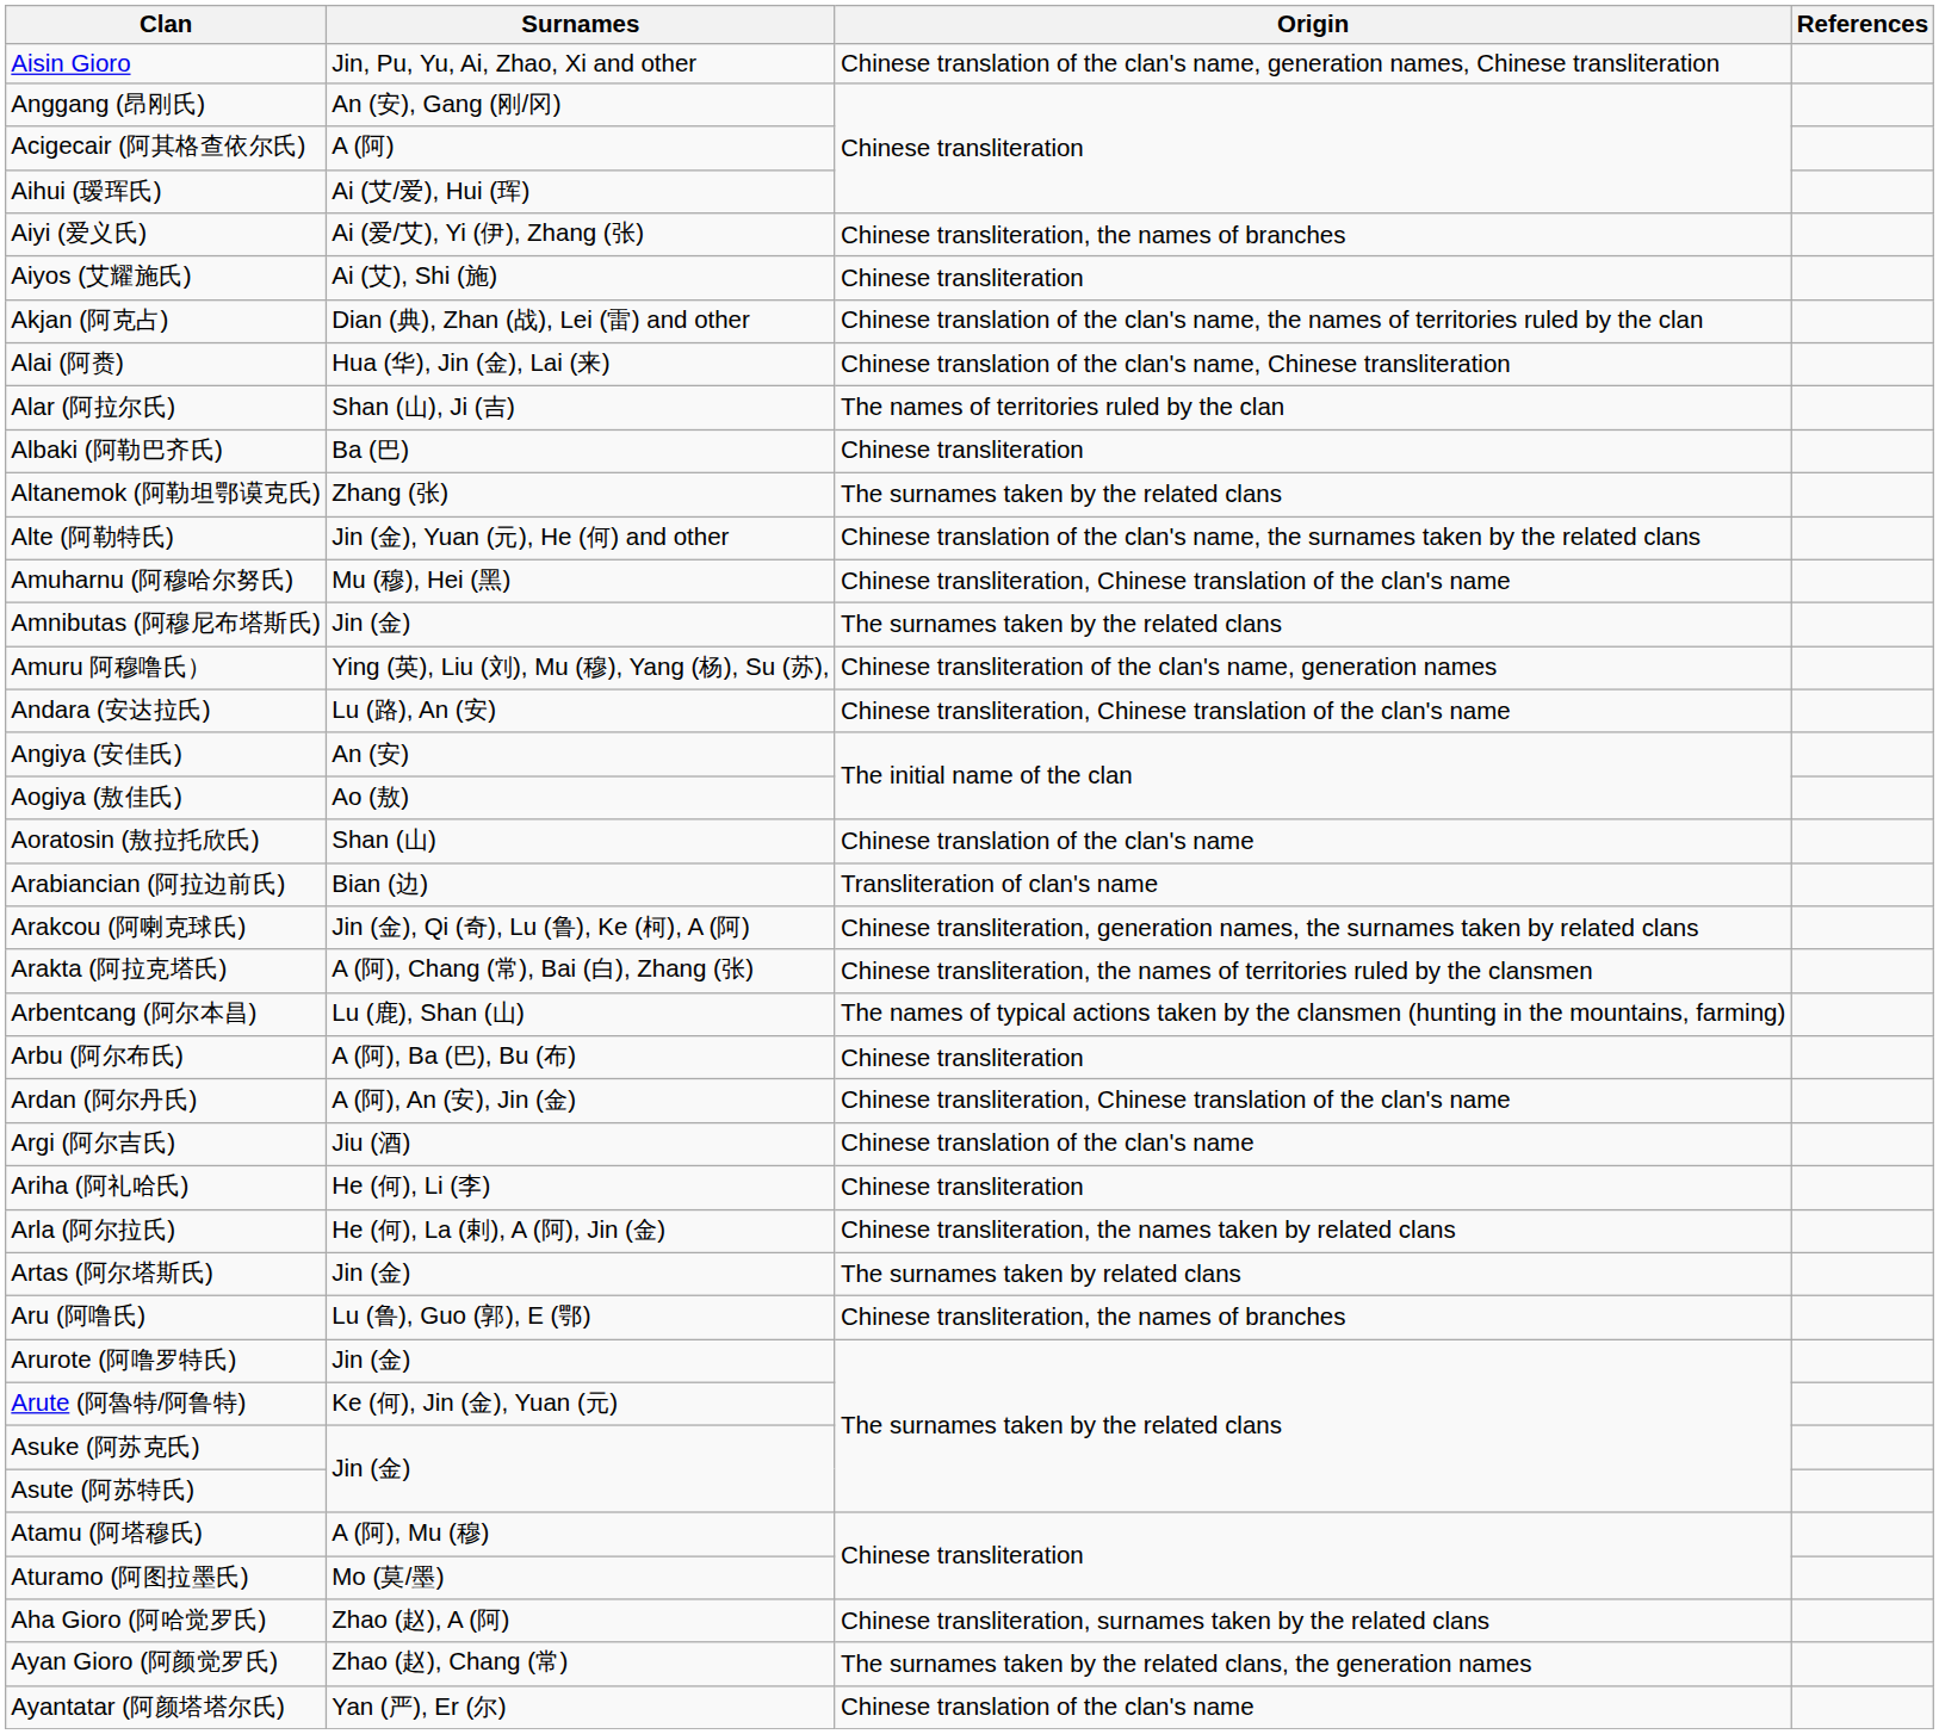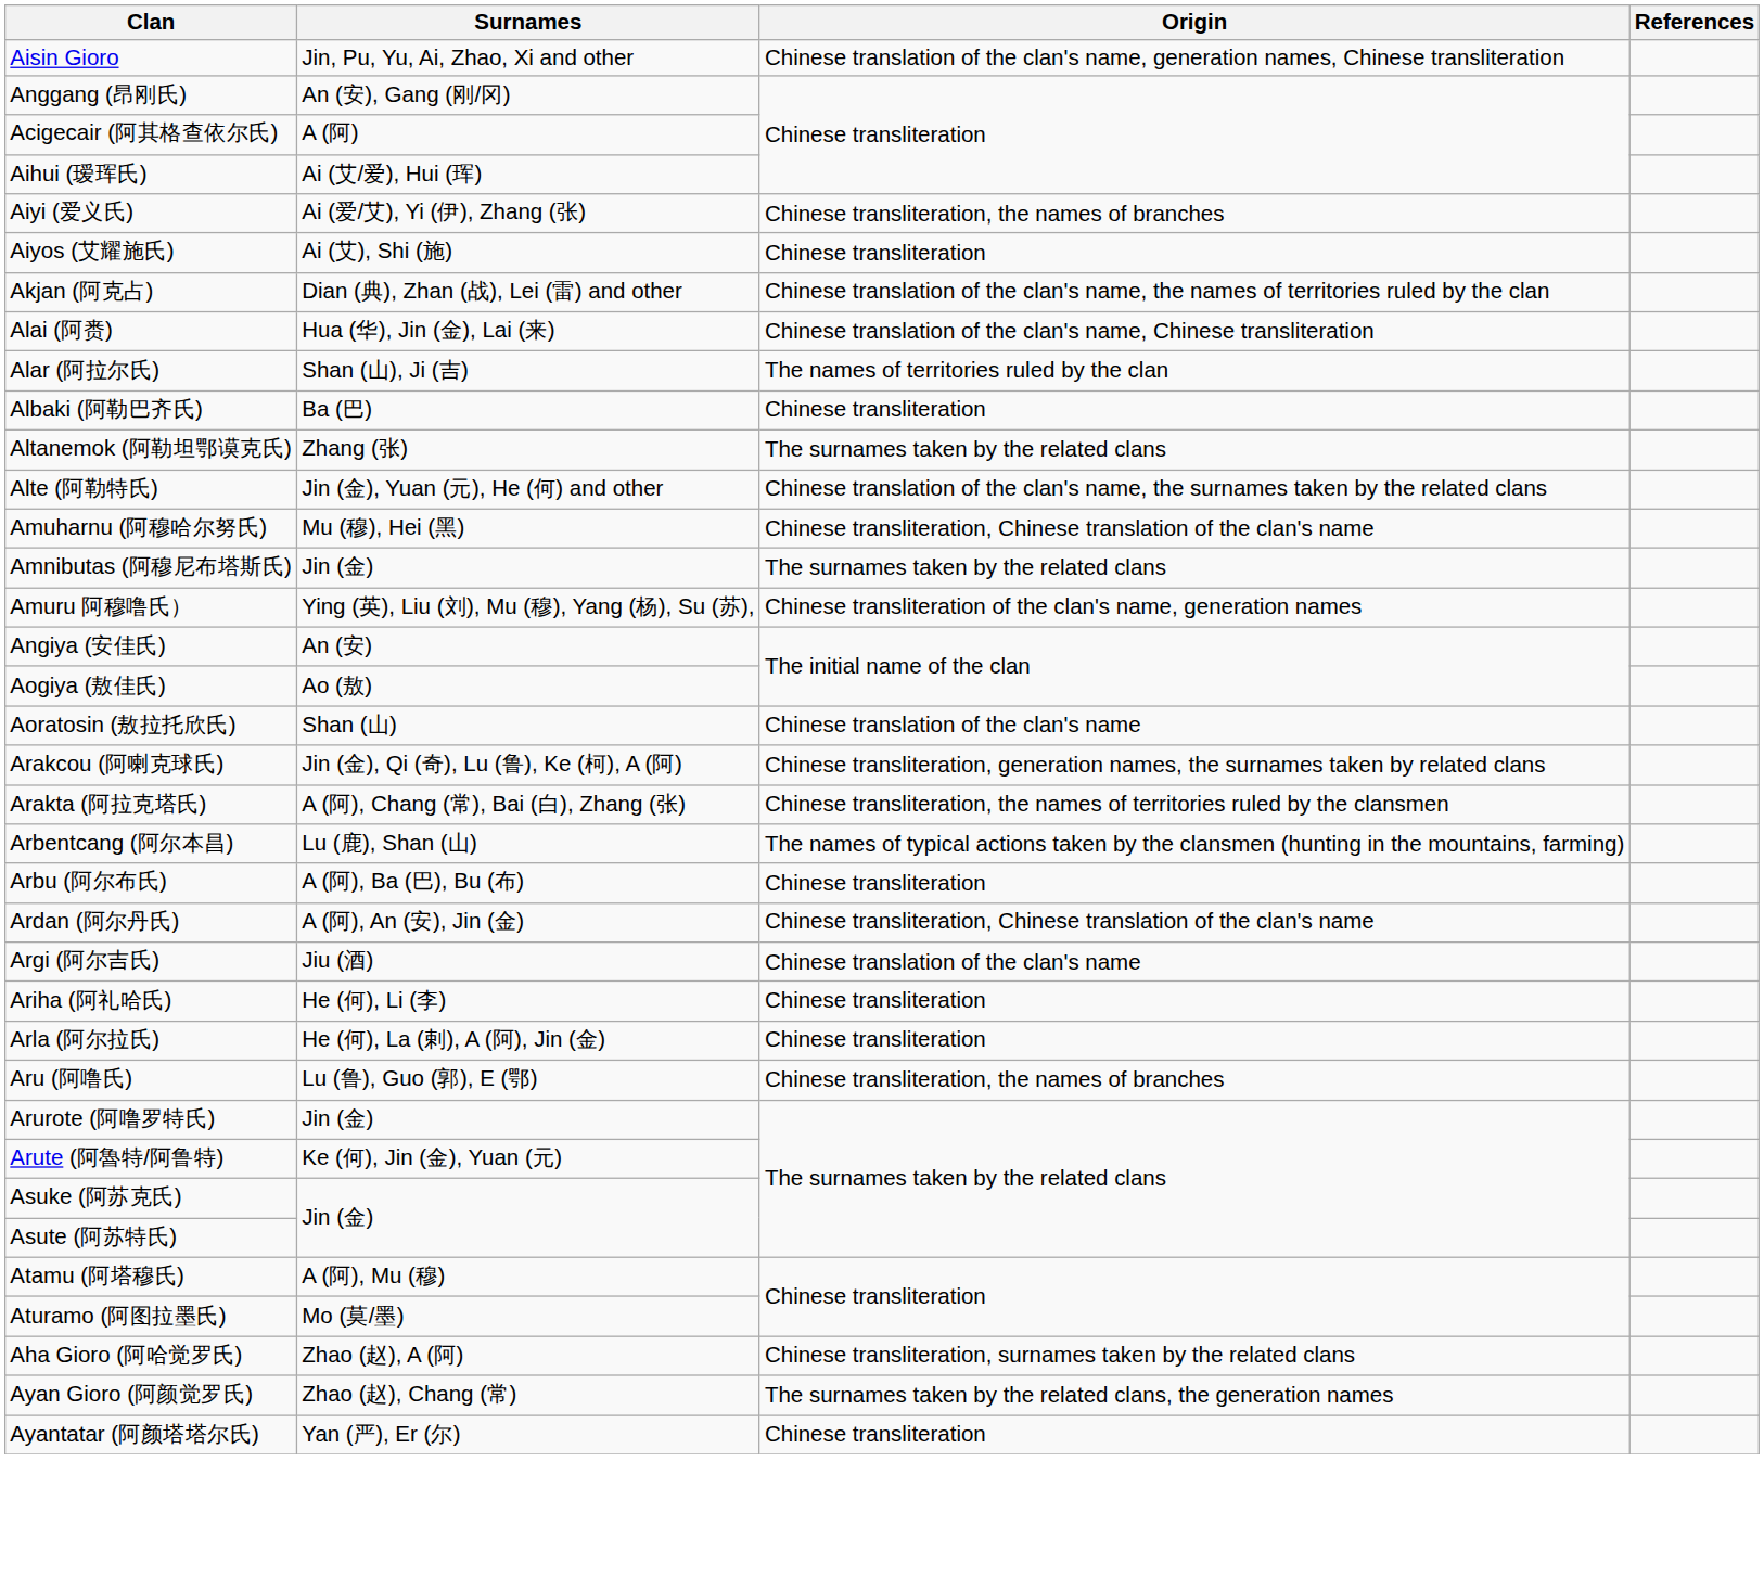 <table class="wikitable">
 <tr>
 <th>Clan</th>
 <th>Surnames</th>
 <th>Origin</th>
 <th>References</th>
 </tr>
 <tr>
 <td><a href='#'>Aisin Gioro</a></td>
 <td>Jin, Pu, Yu, Ai, Zhao, Xi and other</td>
 <td>Chinese translation of the clan's name, generation names, Chinese transliteration</td>
 <td></td>
 </tr>
 <tr>
 <td>Anggang (昂刚氏)</td>
 <td>An (安), Gang (刚/冈)</td>
 <td rowspan="3">Chinese transliteration</td>
 <td></td>
 </tr>
 <tr>
 <td>Acigecair (阿其格查依尔氏)</td>
 <td>A (阿)</td>
 <td></td>
 </tr>
 <tr>
 <td>Aihui (瑷珲氏)</td>
 <td>Ai (艾/爱), Hui (珲)</td>
 <td></td>
 </tr>
 <tr>
 <td>Aiyi (爱义氏)</td>
 <td>Ai (爱/艾), Yi (伊), Zhang (张)</td>
 <td>Chinese transliteration, the names of branches</td>
 <td></td>
 </tr>
 <tr>
 <td>Aiyos (艾耀施氏)</td>
 <td>Ai (艾), Shi (施)</td>
 <td>Chinese transliteration</td>
 <td></td>
 </tr>
 <tr>
 <td>Akjan (阿克占)</td>
 <td>Dian (典), Zhan (战), Lei (雷) and other</td>
 <td>Chinese translation of the clan's name, the names of territories ruled by the clan</td>
 <td></td>
 </tr>
 <tr>
 <td>Alai (阿赉)</td>
 <td>Hua (华), Jin (金), Lai (来)</td>
 <td>Chinese translation of the clan's name, Chinese transliteration</td>
 <td></td>
 </tr>
 <tr>
 <td>Alar (阿拉尔氏)</td>
 <td>Shan (山), Ji (吉)</td>
 <td>The names of territories ruled by the clan</td>
 <td></td>
 </tr>
 <tr>
 <td>Albaki (阿勒巴齐氏)</td>
 <td>Ba (巴)</td>
 <td>Chinese transliteration</td>
 <td></td>
 </tr>
 <tr>
 <td>Altanemok (阿勒坦鄂谟克氏)</td>
 <td>Zhang (张)</td>
 <td>The surnames taken by the related clans</td>
 <td></td>
 </tr>
 <tr>
 <td>Alte (阿勒特氏)</td>
 <td>Jin (金), Yuan (元), He (何) and other</td>
 <td>Chinese translation of the clan's name, the surnames taken by the related clans</td>
 <td></td>
 </tr>
 <tr>
 <td>Amuharnu (阿穆哈尔努氏)</td>
 <td>Mu (穆), Hei (黑)</td>
 <td>Chinese transliteration, Chinese translation of the clan's name</td>
 <td></td>
 </tr>
 <tr>
 <td>Amnibutas (阿穆尼布塔斯氏)</td>
 <td>Jin (金)</td>
 <td>The surnames taken by the related clans</td>
 <td></td>
 </tr>
 <tr>
 <td>Amuru 阿穆噜氏）</td>
 <td>Ying (英), Liu (刘), Mu (穆), Yang (杨), Su (苏),</td>
 <td>Chinese transliteration of the clan's name, generation names</td>
 <td></td>
 </tr>
 <tr>
-<td>Andara (安达拉氏)</td>
-<td>Lu (路), An (安)</td>
-<td>Chinese transliteration, Chinese translation of the clan's name</td>
-<td></td>
-</tr>
-<tr>
 <td>Angiya (安佳氏)</td>
 <td>An (安)</td>
 <td rowspan="2">The initial name of the clan</td>
 <td></td>
 </tr>
 <tr>
 <td>Aogiya (敖佳氏)</td>
 <td>Ao (敖)</td>
 <td></td>
 </tr>
 <tr>
 <td>Aoratosin (敖拉托欣氏)</td>
 <td>Shan (山)</td>
 <td>Chinese translation of the clan's name</td>
-<td></td>
-</tr>
-<tr>
-<td>Arabiancian (阿拉边前氏)</td>
-<td>Bian (边)</td>
-<td>Transliteration of clan's name</td>
 <td></td>
 </tr>
 <tr>
 <td>Arakcou (阿喇克球氏)</td>
 <td>Jin (金), Qi (奇), Lu (鲁), Ke (柯), A (阿)</td>
 <td>Chinese transliteration, generation names, the surnames taken by related clans</td>
 <td></td>
 </tr>
 <tr>
 <td>Arakta (阿拉克塔氏)</td>
 <td>A (阿), Chang (常), Bai (白), Zhang (张)</td>
 <td>Chinese transliteration, the names of territories ruled by the clansmen</td>
 <td></td>
 </tr>
 <tr>
 <td>Arbentcang (阿尔本昌)</td>
 <td>Lu (鹿), Shan (山)</td>
 <td>The names of typical actions taken by the clansmen (hunting in the mountains, farming)</td>
 <td></td>
 </tr>
 <tr>
 <td>Arbu (阿尔布氏)</td>
 <td>A (阿), Ba (巴), Bu (布)</td>
 <td>Chinese transliteration</td>
 <td></td>
 </tr>
 <tr>
 <td>Ardan (阿尔丹氏)</td>
 <td>A (阿), An (安), Jin (金)</td>
 <td>Chinese transliteration, Chinese translation of the clan's name</td>
 <td></td>
 </tr>
 <tr>
 <td>Argi (阿尔吉氏)</td>
 <td>Jiu (酒)</td>
 <td>Chinese translation of the clan's name</td>
 <td></td>
 </tr>
 <tr>
 <td>Ariha (阿礼哈氏)</td>
 <td>He (何), Li (李)</td>
 <td>Chinese transliteration</td>
 <td></td>
 </tr>
 <tr>
 <td>Arla (阿尔拉氏)</td>
 <td>He (何), La (剌), A (阿), Jin (金)</td>
-<td>Chinese transliteration, the names taken by related clans</td>
-<td></td>
-</tr>
-<tr>
-<td>Artas (阿尔塔斯氏)</td>
-<td>Jin (金)</td>
-<td>The surnames taken by related clans</td>
+<td>Chinese transliteration</td>
 <td></td>
 </tr>
 <tr>
 <td>Aru (阿噜氏)</td>
 <td>Lu (鲁), Guo (郭), E (鄂)</td>
 <td>Chinese transliteration, the names of branches</td>
 <td></td>
 </tr>
 <tr>
 <td>Arurote (阿噜罗特氏)</td>
 <td>Jin (金)</td>
 <td rowspan="4">The surnames taken by the related clans</td>
 <td></td>
 </tr>
 <tr>
 <td><a href='#'>Arute</a> (阿魯特/阿鲁特)</td>
 <td>Ke (何), Jin (金), Yuan (元)</td>
 <td></td>
 </tr>
 <tr>
 <td>Asuke (阿苏克氏)</td>
 <td rowspan="2">Jin (金)</td>
 <td></td>
 </tr>
 <tr>
 <td>Asute (阿苏特氏)</td>
 <td></td>
 </tr>
 <tr>
 <td>Atamu (阿塔穆氏)</td>
 <td>A (阿), Mu (穆)</td>
 <td rowspan="2">Chinese transliteration</td>
 <td></td>
 </tr>
 <tr>
 <td>Aturamo (阿图拉墨氏)</td>
 <td>Mo (莫/墨)</td>
 <td></td>
 </tr>
 <tr>
 <td>Aha Gioro (阿哈觉罗氏)</td>
 <td>Zhao (赵), A (阿)</td>
 <td>Chinese transliteration, surnames taken by the related clans</td>
 <td></td>
 </tr>
 <tr>
 <td>Ayan Gioro (阿颜觉罗氏)</td>
 <td>Zhao (赵), Chang (常)</td>
 <td>The surnames taken by the related clans, the generation names</td>
 <td></td>
 </tr>
 <tr>
 <td>Ayantatar (阿颜塔塔尔氏)</td>
 <td>Yan (严), Er (尔)</td>
-<td>Chinese translation of the clan's name</td>
+<td>Chinese transliteration</td>
 <td></td>
 </tr>
 </table>
